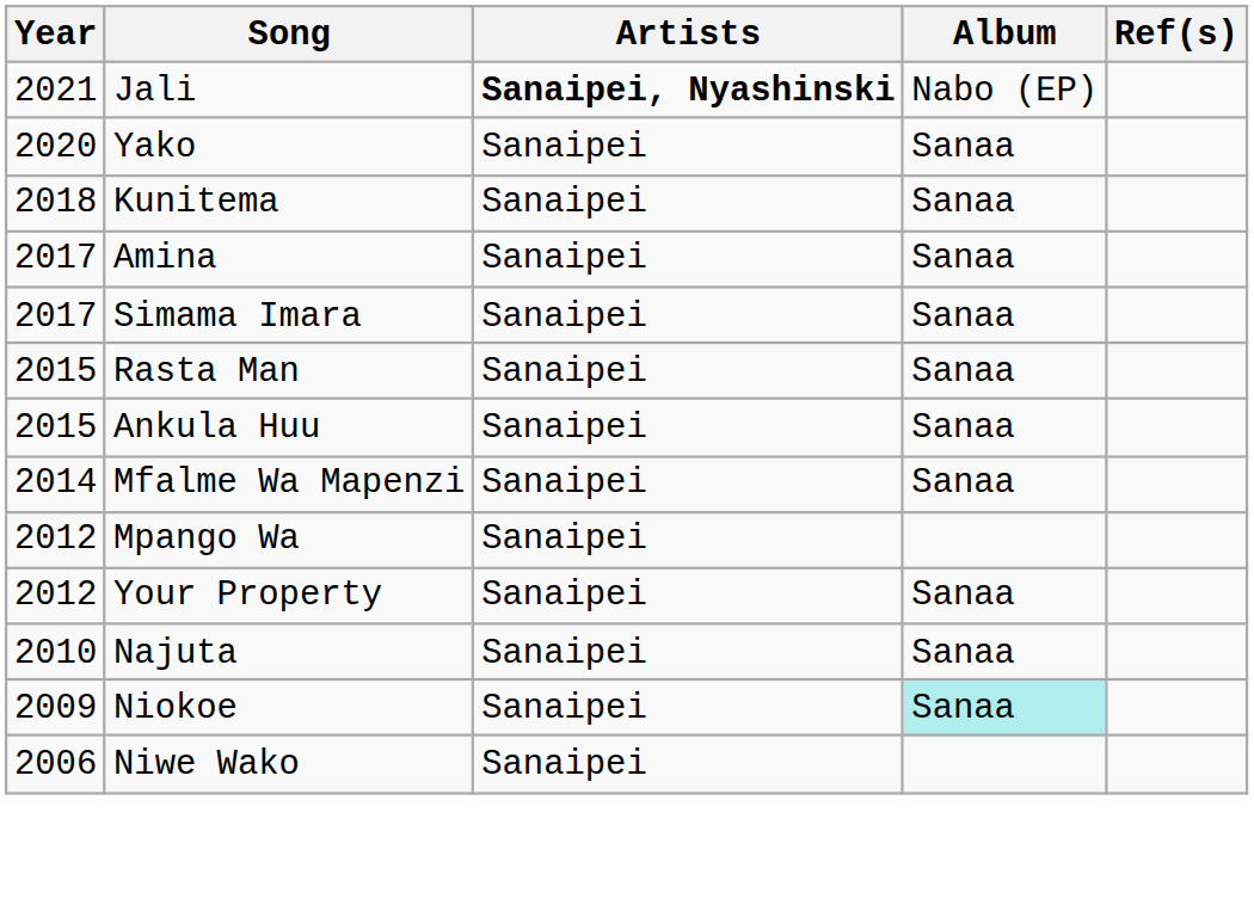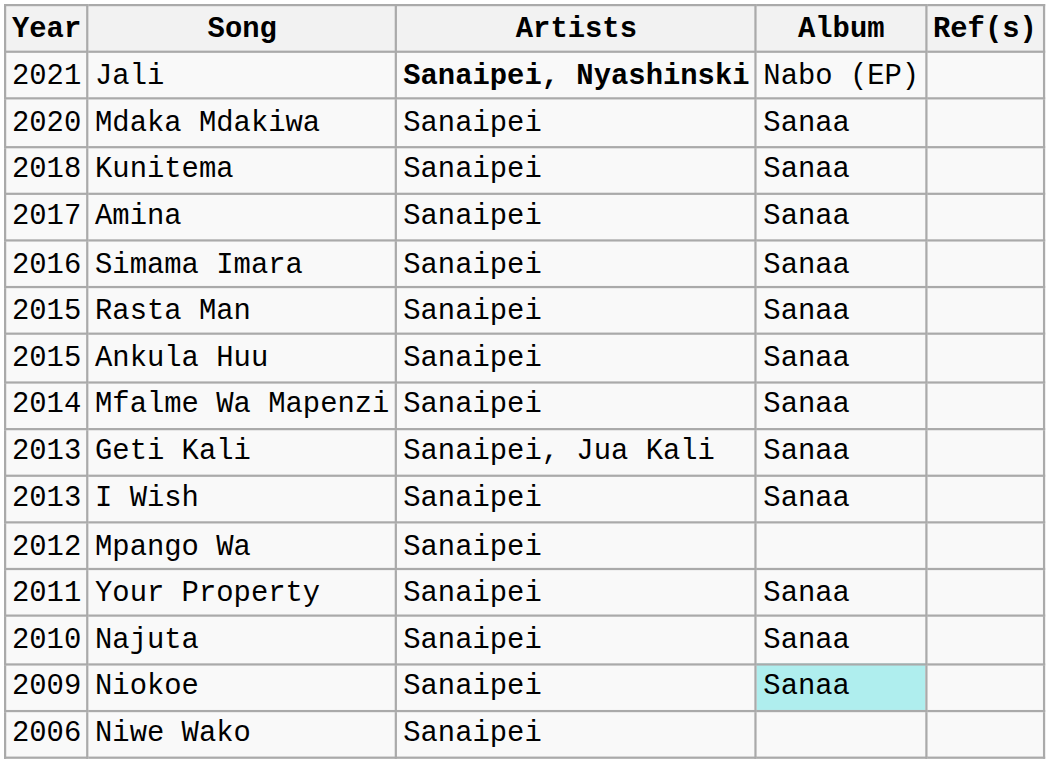 <table class="wikitable">
 <tr>
 <th>Year</th>
 <th>Song</th>
 <th>Artists</th>
 <th>Album</th>
 <th>Ref(s)</th>
 </tr>
 <tr>
 <td>2021</td>
 <td>Jali</td>
 <td><strong>Sanaipei, Nyashinski</strong></td>
 <td>Nabo (EP)</td>
 <td></td>
 </tr>
 <tr>
 <td>2020</td>
-<td>Yako</td>
+<td>Mdaka Mdakiwa</td>
 <td>Sanaipei</td>
 <td>Sanaa</td>
 <td></td>
 </tr>
 <tr>
 <td>2018</td>
 <td>Kunitema</td>
 <td>Sanaipei</td>
 <td>Sanaa</td>
 <td></td>
 </tr>
 <tr>
 <td>2017</td>
 <td>Amina</td>
 <td>Sanaipei</td>
 <td>Sanaa</td>
 <td></td>
 </tr>
 <tr>
-<td>2017</td>
+<td>2016</td>
 <td>Simama Imara</td>
 <td>Sanaipei</td>
 <td>Sanaa</td>
 <td></td>
 </tr>
 <tr>
 <td>2015</td>
 <td>Rasta Man</td>
 <td>Sanaipei</td>
 <td>Sanaa</td>
 <td></td>
 </tr>
 <tr>
 <td>2015</td>
 <td>Ankula Huu</td>
 <td>Sanaipei</td>
 <td>Sanaa</td>
 <td></td>
 </tr>
 <tr>
 <td>2014</td>
 <td>Mfalme Wa Mapenzi</td>
 <td>Sanaipei</td>
 <td>Sanaa</td>
 <td></td>
 </tr>
 <tr>
+<td>2013</td>
+<td>Geti Kali</td>
+<td>Sanaipei, Jua Kali</td>
+<td>Sanaa</td>
+<td></td>
+</tr>
+<tr>
+<td>2013</td>
+<td>I Wish</td>
+<td>Sanaipei</td>
+<td>Sanaa</td>
+<td></td>
+</tr>
+<tr>
 <td>2012</td>
 <td>Mpango Wa</td>
 <td>Sanaipei</td>
 <td></td>
 <td></td>
 </tr>
 <tr>
-<td>2012</td>
+<td>2011</td>
 <td>Your Property</td>
 <td>Sanaipei</td>
 <td>Sanaa</td>
 <td></td>
 </tr>
 <tr>
 <td>2010</td>
 <td>Najuta</td>
 <td>Sanaipei</td>
 <td>Sanaa</td>
 <td></td>
 </tr>
 <tr>
 <td>2009</td>
 <td>Niokoe</td>
 <td>Sanaipei</td>
 <td style="background: paleturquoise;">Sanaa</td>
 <td></td>
 </tr>
 <tr>
 <td>2006</td>
 <td>Niwe Wako</td>
 <td>Sanaipei</td>
 <td></td>
 <td></td>
 </tr>
 </table>
